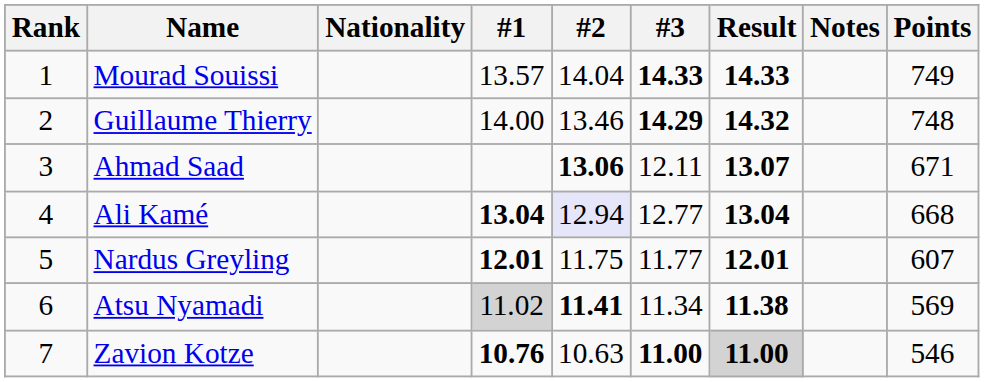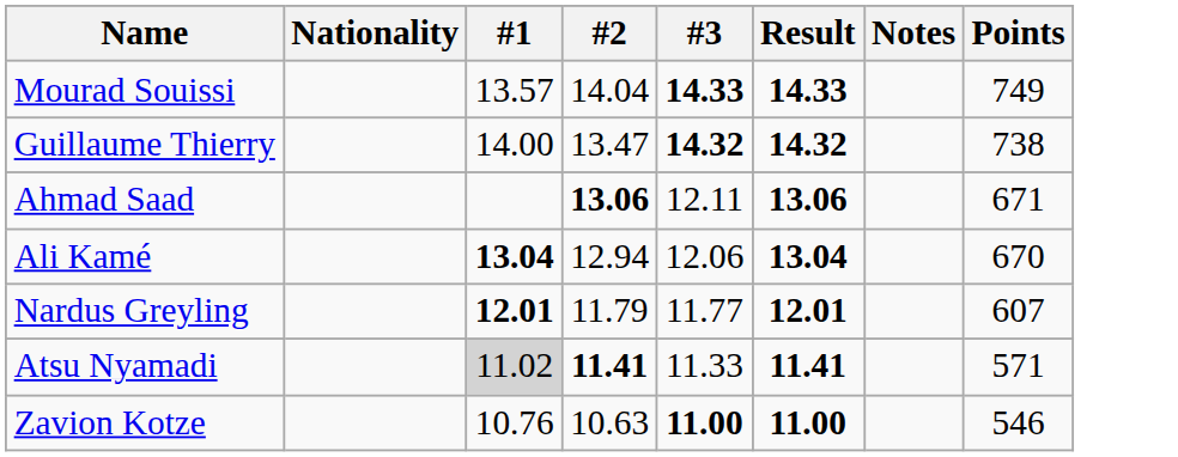 <table class="wikitable sortable" style="text-align:center">
 <tr>
-<th>Rank</th>
 <th>Name</th>
 <th>Nationality</th>
 <th>#1</th>
 <th>#2</th>
 <th>#3</th>
 <th>Result</th>
 <th>Notes</th>
 <th>Points</th>
 </tr>
 <tr>
-<td>1</td>
 <td align="left"><a href='#'>Mourad Souissi</a></td>
 <td align=left></td>
 <td>13.57</td>
 <td>14.04</td>
 <td><strong>14.33</strong></td>
 <td><strong>14.33</strong></td>
 <td></td>
 <td>749</td>
 </tr>
 <tr>
-<td>2</td>
 <td align="left"><a href='#'>Guillaume Thierry</a></td>
 <td align=left></td>
 <td>14.00</td>
-<td>13.46</td>
-<td><strong>14.29</strong></td>
+<td>13.47</td>
+<td><strong>14.32</strong></td>
 <td><strong>14.32</strong></td>
 <td></td>
-<td>748</td>
+<td>738</td>
 </tr>
 <tr>
-<td>3</td>
 <td align="left"><a href='#'>Ahmad Saad</a></td>
 <td align=left></td>
 <td></td>
 <td><strong>13.06</strong></td>
 <td>12.11</td>
-<td><strong>13.07</strong></td>
+<td><strong>13.06</strong></td>
 <td></td>
 <td>671</td>
 </tr>
 <tr>
-<td>4</td>
 <td align="left"><a href='#'>Ali Kamé</a></td>
 <td align=left></td>
 <td><strong>13.04</strong></td>
-<td style="background: lavender;">12.94</td>
-<td>12.77</td>
+<td>12.94</td>
+<td>12.06</td>
 <td><strong>13.04</strong></td>
 <td></td>
-<td>668</td>
+<td>670</td>
 </tr>
 <tr>
-<td>5</td>
 <td align="left"><a href='#'>Nardus Greyling</a></td>
 <td align=left></td>
 <td><strong>12.01</strong></td>
-<td>11.75</td>
+<td>11.79</td>
 <td>11.77</td>
 <td><strong>12.01</strong></td>
 <td></td>
 <td>607</td>
 </tr>
 <tr>
-<td>6</td>
 <td align="left"><a href='#'>Atsu Nyamadi</a></td>
 <td align=left></td>
 <td style="background: lightgrey;">11.02</td>
 <td><strong>11.41</strong></td>
-<td>11.34</td>
-<td><strong>11.38</strong></td>
+<td>11.33</td>
+<td><strong>11.41</strong></td>
 <td></td>
-<td>569</td>
+<td>571</td>
 </tr>
 <tr>
-<td>7</td>
 <td align="left"><a href='#'>Zavion Kotze</a></td>
 <td align=left></td>
-<td><strong>10.76</strong></td>
+<td>10.76</td>
 <td>10.63</td>
 <td><strong>11.00</strong></td>
-<td style="background: lightgrey;"><strong>11.00</strong></td>
+<td><strong>11.00</strong></td>
 <td></td>
 <td>546</td>
 </tr>
 </table>
